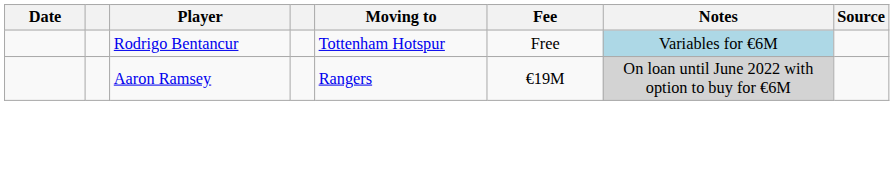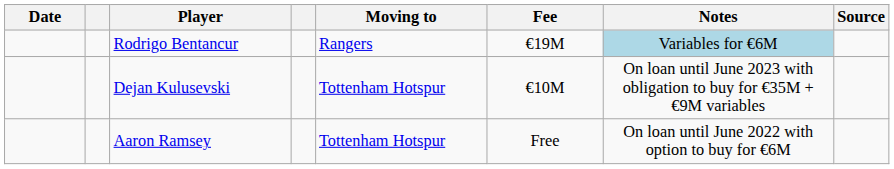 <table class="wikitable sortable">
 <tr>
 <th style="width:80px;">Date</th>
 <th style="width:20px;"></th>
 <th style="width:190px;">Player</th>
 <th style="width:20px;"></th>
 <th style="width:180px;">Moving to</th>
 <th style="width:120px;" class="unsortable">Fee</th>
 <th style="width:250px;" class="unsortable">Notes</th>
 <th style="width:20px;">Source</th>
 </tr>
 <tr>
 <td></td>
 <td align="center"></td>
 <td> <a href='#'>Rodrigo Bentancur</a></td>
 <td align="center"></td>
+<td> <a href='#'>Rangers</a></td>
+<td align="center">€19M</td>
+<td align="center" style="background: lightblue;">Variables for €6M</td>
+<td></td>
+</tr>
+<tr>
+<td></td>
+<td align="center"></td>
+<td> <a href='#'>Dejan Kulusevski</a></td>
+<td align="center"></td>
 <td> <a href='#'>Tottenham Hotspur</a></td>
-<td align="center">Free</td>
-<td align="center" style="background: lightblue;">Variables for €6M</td>
+<td align="center">€10M</td>
+<td align="center">On loan until June 2023 with obligation to buy for €35M + €9M variables</td>
 <td></td>
 </tr>
 <tr>
 <td></td>
 <td align="center"></td>
 <td> <a href='#'>Aaron Ramsey</a></td>
 <td align="center"></td>
-<td> <a href='#'>Rangers</a></td>
-<td align="center">€19M</td>
-<td align="center" style="background: lightgrey;">On loan until June 2022 with option to buy for €6M</td>
+<td> <a href='#'>Tottenham Hotspur</a></td>
+<td align="center">Free</td>
+<td align="center">On loan until June 2022 with option to buy for €6M</td>
 <td></td>
 </tr>
 </table>
